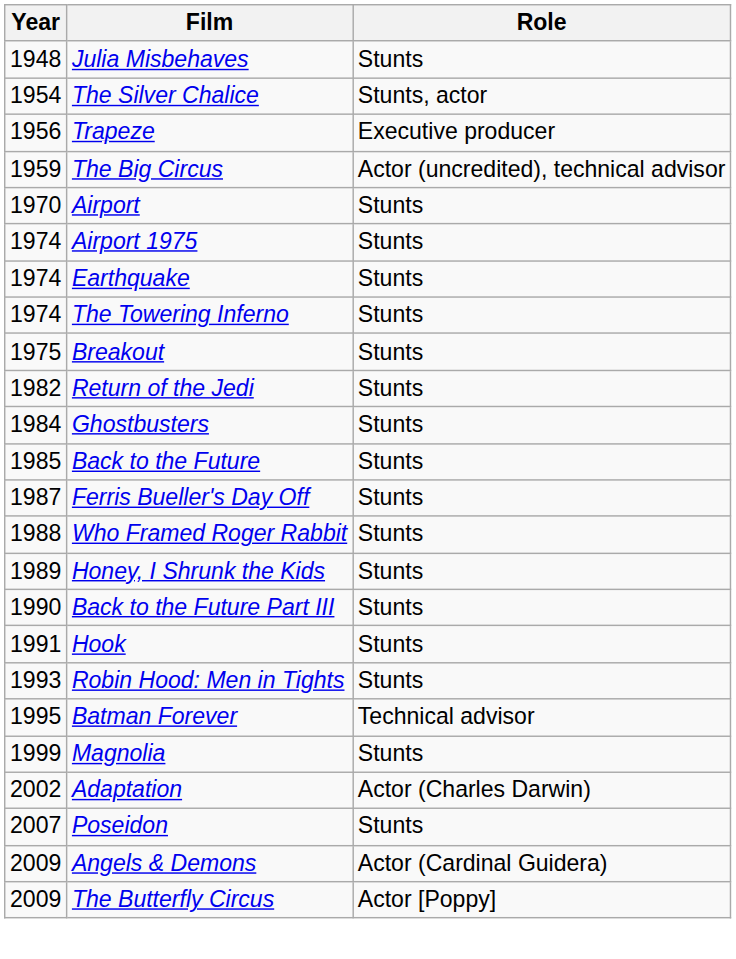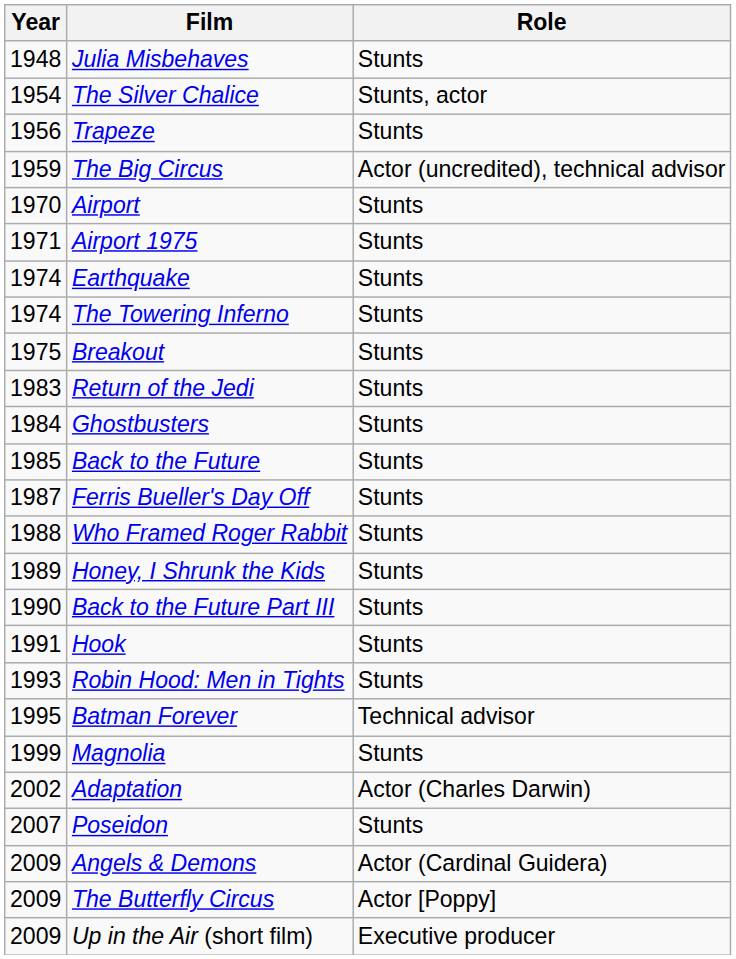 <table class="wikitable sortable">
 <tr>
 <th>Year</th>
 <th>Film</th>
 <th>Role</th>
 </tr>
 <tr>
 <td>1948</td>
 <td><em><a href='#'>Julia Misbehaves</a></em></td>
 <td>Stunts</td>
 </tr>
 <tr>
 <td>1954</td>
 <td><em><a href='#'>The Silver Chalice</a></em></td>
 <td>Stunts, actor</td>
 </tr>
 <tr>
 <td>1956</td>
 <td><em><a href='#'>Trapeze</a></em></td>
-<td>Executive producer</td>
+<td>Stunts</td>
 </tr>
 <tr>
 <td>1959</td>
 <td><em><a href='#'>The Big Circus</a></em></td>
 <td>Actor (uncredited), technical advisor</td>
 </tr>
 <tr>
 <td>1970</td>
 <td><em><a href='#'>Airport</a></em></td>
 <td>Stunts</td>
 </tr>
 <tr>
-<td>1974</td>
+<td>1971</td>
 <td><em><a href='#'>Airport 1975</a></em></td>
 <td>Stunts</td>
 </tr>
 <tr>
 <td>1974</td>
 <td><em><a href='#'>Earthquake</a></em></td>
 <td>Stunts</td>
 </tr>
 <tr>
 <td>1974</td>
 <td><em><a href='#'>The Towering Inferno</a></em></td>
 <td>Stunts</td>
 </tr>
 <tr>
 <td>1975</td>
 <td><em><a href='#'>Breakout</a></em></td>
 <td>Stunts</td>
 </tr>
 <tr>
-<td>1982</td>
+<td>1983</td>
 <td><em><a href='#'>Return of the Jedi</a></em></td>
 <td>Stunts</td>
 </tr>
 <tr>
 <td>1984</td>
 <td><em><a href='#'>Ghostbusters</a></em></td>
 <td>Stunts</td>
 </tr>
 <tr>
 <td>1985</td>
 <td><em><a href='#'>Back to the Future</a></em></td>
 <td>Stunts</td>
 </tr>
 <tr>
 <td>1987</td>
 <td><em><a href='#'>Ferris Bueller's Day Off</a></em></td>
 <td>Stunts</td>
 </tr>
 <tr>
 <td>1988</td>
 <td><em><a href='#'>Who Framed Roger Rabbit</a></em></td>
 <td>Stunts</td>
 </tr>
 <tr>
 <td>1989</td>
 <td><em><a href='#'>Honey, I Shrunk the Kids</a></em></td>
 <td>Stunts</td>
 </tr>
 <tr>
 <td>1990</td>
 <td><em><a href='#'>Back to the Future Part III</a></em></td>
 <td>Stunts</td>
 </tr>
 <tr>
 <td>1991</td>
 <td><em><a href='#'>Hook</a></em></td>
 <td>Stunts</td>
 </tr>
 <tr>
 <td>1993</td>
 <td><em><a href='#'>Robin Hood: Men in Tights</a></em></td>
 <td>Stunts</td>
 </tr>
 <tr>
 <td>1995</td>
 <td><em><a href='#'>Batman Forever</a></em></td>
 <td>Technical advisor</td>
 </tr>
 <tr>
 <td>1999</td>
 <td><em><a href='#'>Magnolia</a></em></td>
 <td>Stunts</td>
 </tr>
 <tr>
 <td>2002</td>
 <td><em><a href='#'>Adaptation</a></em></td>
 <td>Actor (Charles Darwin)</td>
 </tr>
 <tr>
 <td>2007</td>
 <td><em><a href='#'>Poseidon</a></em></td>
 <td>Stunts</td>
 </tr>
 <tr>
 <td>2009</td>
 <td><em><a href='#'>Angels & Demons</a></em></td>
 <td>Actor (Cardinal Guidera)</td>
 </tr>
 <tr>
 <td>2009</td>
 <td><em><a href='#'>The Butterfly Circus</a></em></td>
 <td>Actor [Poppy]</td>
 </tr>
+<tr>
+<td>2009</td>
+<td><em>Up in the Air</em> (short film)</td>
+<td>Executive producer</td>
+</tr>
 </table>
